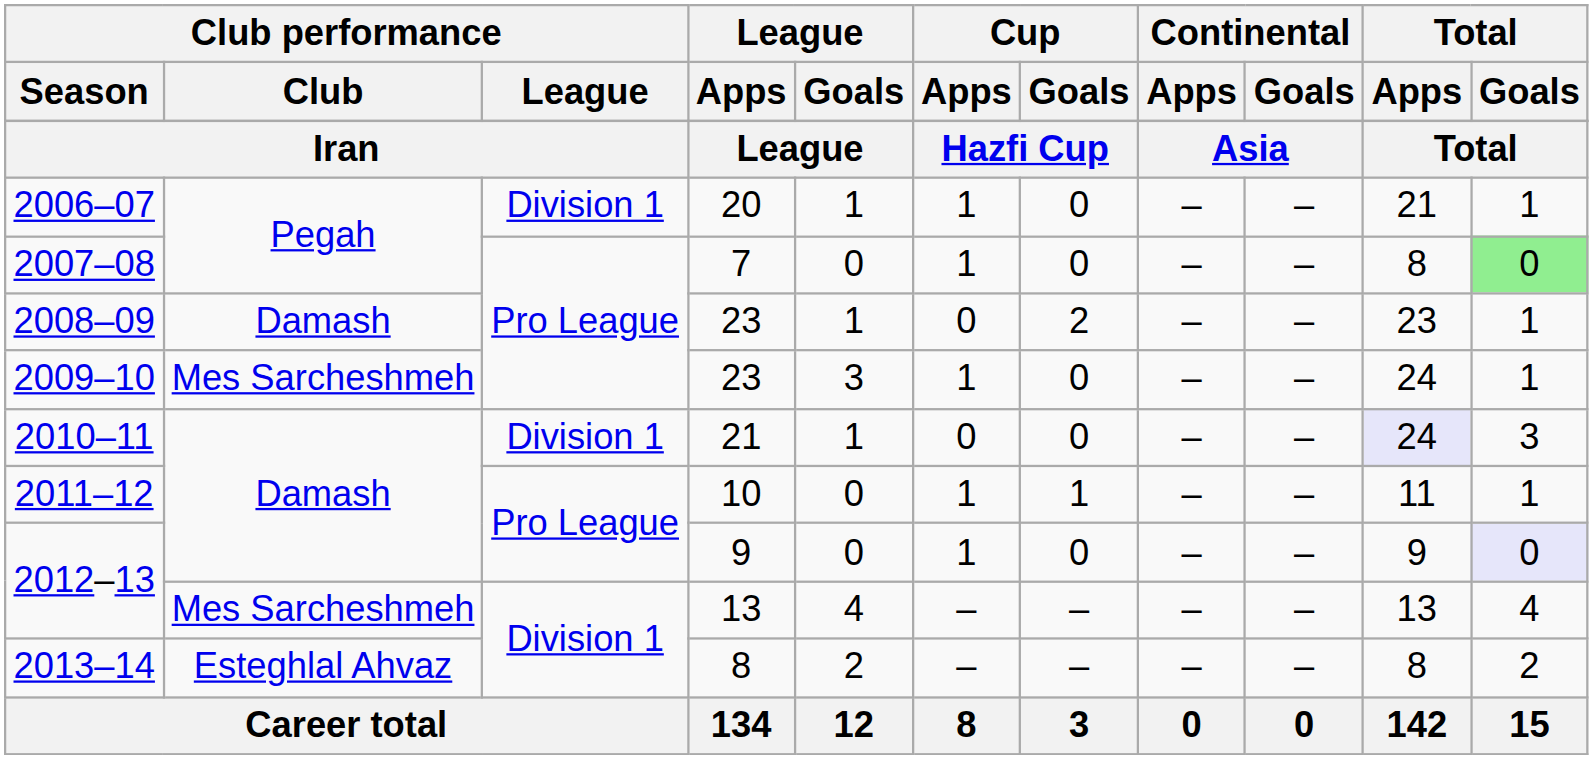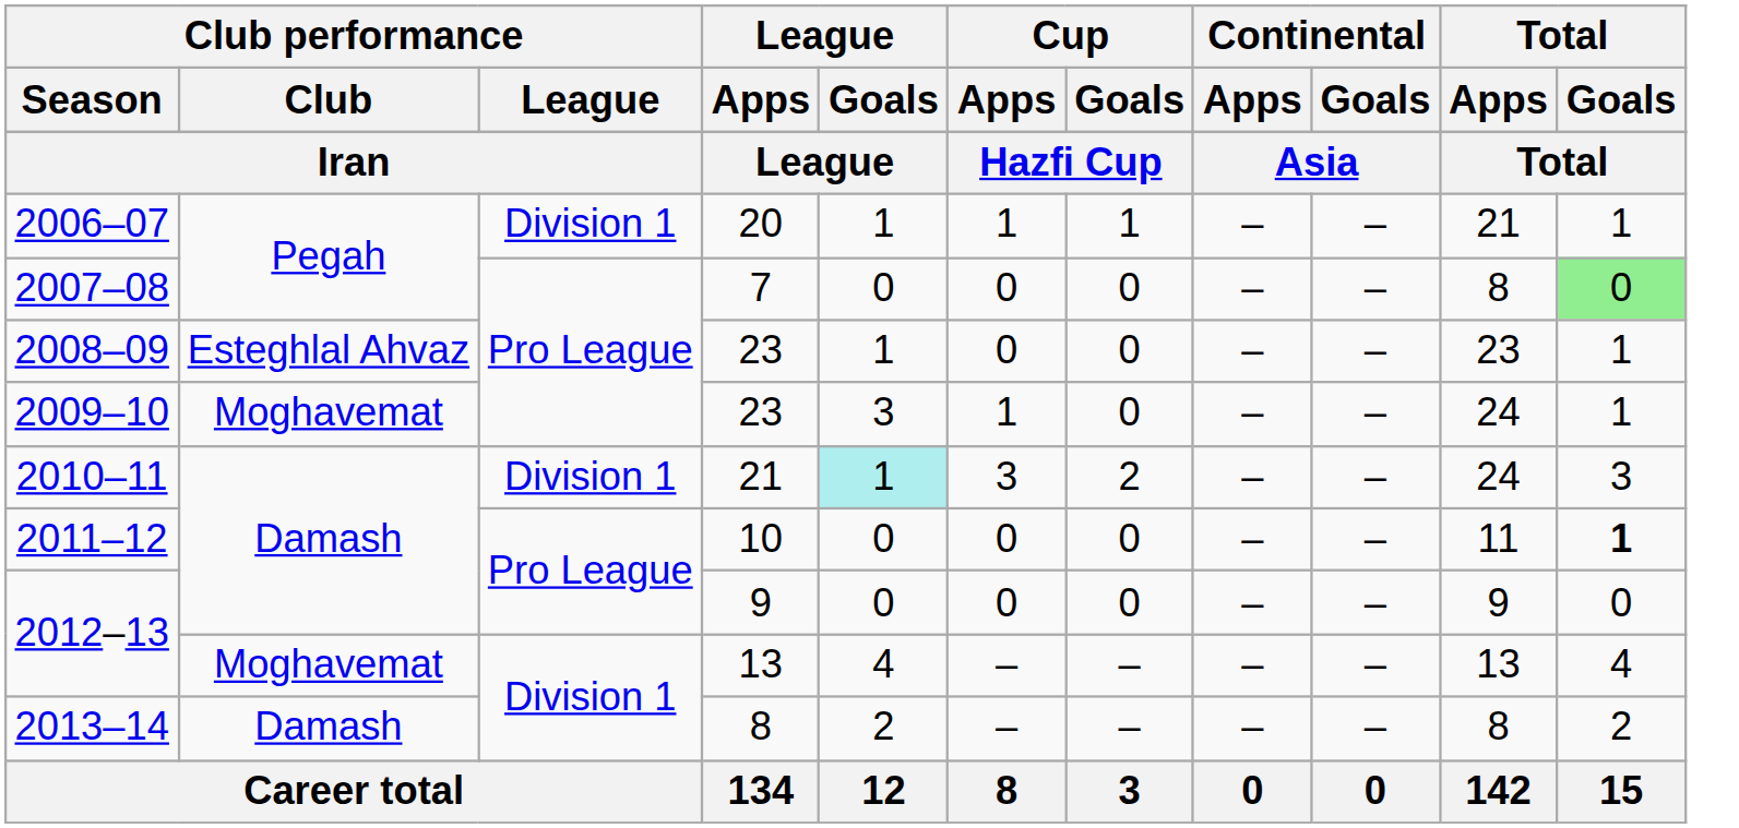 <table class="wikitable" style="text-align:center">
 <tr>
 <th colspan=3>Club performance</th>
 <th colspan=2>League</th>
 <th colspan=2>Cup</th>
 <th colspan=2>Continental</th>
 <th colspan=2>Total</th>
 </tr>
 <tr>
 <th>Season</th>
 <th>Club</th>
 <th>League</th>
 <th>Apps</th>
 <th>Goals</th>
 <th>Apps</th>
 <th>Goals</th>
 <th>Apps</th>
 <th>Goals</th>
 <th>Apps</th>
 <th>Goals</th>
 </tr>
 <tr>
 </tr>
 <tr>
 <th colspan=3>Iran</th>
 <th colspan=2>League</th>
 <th colspan=2><a href='#'>Hazfi Cup</a></th>
 <th colspan=2><a href='#'>Asia</a></th>
 <th colspan=2>Total</th>
 </tr>
 <tr>
 <td><a href='#'>2006–07</a></td>
 <td rowspan="2"><a href='#'>Pegah</a></td>
 <td rowspan="1"><a href='#'>Division 1</a></td>
 <td>20</td>
 <td>1</td>
 <td>1</td>
-<td>0</td>
+<td>1</td>
 <td>–</td>
 <td>–</td>
 <td>21</td>
 <td>1</td>
 </tr>
 <tr>
 <td><a href='#'>2007–08</a></td>
 <td rowspan="3"><a href='#'>Pro League</a></td>
 <td>7</td>
 <td>0</td>
-<td>1</td>
+<td>0</td>
 <td>0</td>
 <td>–</td>
 <td>–</td>
 <td>8</td>
 <td style="background: lightgreen;">0</td>
 </tr>
 <tr>
 <td><a href='#'>2008–09</a></td>
-<td rowspan="1"><a href='#'>Damash</a></td>
+<td rowspan="1"><a href='#'>Esteghlal Ahvaz</a></td>
 <td>23</td>
 <td>1</td>
 <td>0</td>
-<td>2</td>
+<td>0</td>
 <td>–</td>
 <td>–</td>
 <td>23</td>
 <td>1</td>
 </tr>
 <tr>
 <td><a href='#'>2009–10</a></td>
-<td rowspan="1"><a href='#'>Mes Sarcheshmeh</a></td>
+<td rowspan="1"><a href='#'>Moghavemat</a></td>
 <td>23</td>
 <td>3</td>
 <td>1</td>
 <td>0</td>
 <td>–</td>
 <td>–</td>
 <td>24</td>
 <td>1</td>
 </tr>
 <tr>
 <td><a href='#'>2010–11</a></td>
 <td rowspan="3"><a href='#'>Damash</a></td>
 <td rowspan="1"><a href='#'>Division 1</a></td>
 <td>21</td>
-<td>1</td>
-<td>0</td>
-<td>0</td>
+<td style="background: paleturquoise;">1</td>
+<td>3</td>
+<td>2</td>
 <td>–</td>
 <td>–</td>
-<td style="background: lavender;">24</td>
+<td>24</td>
 <td>3</td>
 </tr>
 <tr>
 <td><a href='#'>2011–12</a></td>
 <td rowspan="2"><a href='#'>Pro League</a></td>
 <td>10</td>
 <td>0</td>
-<td>1</td>
-<td>1</td>
+<td>0</td>
+<td>0</td>
 <td>–</td>
 <td>–</td>
 <td>11</td>
-<td>1</td>
+<td><strong>1</strong></td>
 </tr>
 <tr>
 <td rowspan="2"><a href='#'>2012</a>–<a href='#'>13</a></td>
 <td>9</td>
 <td>0</td>
-<td>1</td>
+<td>0</td>
 <td>0</td>
 <td>–</td>
 <td>–</td>
 <td>9</td>
-<td style="background: lavender;">0</td>
+<td>0</td>
 </tr>
 <tr>
-<td rowspan="1"><a href='#'>Mes Sarcheshmeh</a></td>
+<td rowspan="1"><a href='#'>Moghavemat</a></td>
 <td rowspan="2"><a href='#'>Division 1</a></td>
 <td>13</td>
 <td>4</td>
 <td>–</td>
 <td>–</td>
 <td>–</td>
 <td>–</td>
 <td>13</td>
 <td>4</td>
 </tr>
 <tr>
 <td><a href='#'>2013–14</a></td>
-<td rowspan="1"><a href='#'>Esteghlal Ahvaz</a></td>
+<td rowspan="1"><a href='#'>Damash</a></td>
 <td>8</td>
 <td>2</td>
 <td>–</td>
 <td>–</td>
 <td>–</td>
 <td>–</td>
 <td>8</td>
 <td>2</td>
 </tr>
 <tr>
 <th colspan=3>Career total</th>
 <th>134</th>
 <th>12</th>
 <th>8</th>
 <th>3</th>
 <th>0</th>
 <th>0</th>
 <th>142</th>
 <th>15</th>
 </tr>
 </table>
